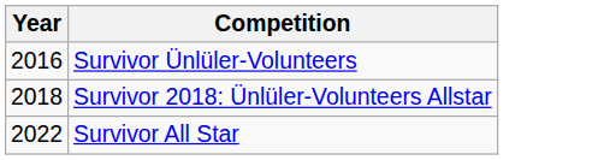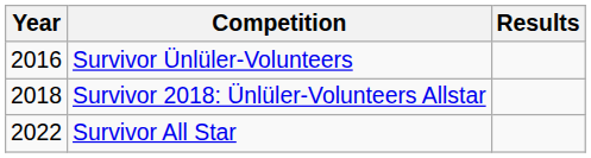 <table class = "wikitable">
 <tr>
 <th>Year</th>
 <th>Competition</th>
+<th>Results</th>
 </tr>
 <tr>
 <td>2016</td>
 <td><a href='#'>Survivor Ünlüler-Volunteers</a></td>
+<td></td>
 </tr>
 <tr>
 <td>2018</td>
 <td><a href='#'>Survivor 2018: Ünlüler-Volunteers Allstar</a></td>
+<td></td>
 </tr>
 <tr>
 <td>2022</td>
 <td><a href='#'>Survivor All Star</a></td>
+<td></td>
 </tr>
 </table>
